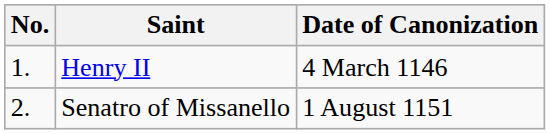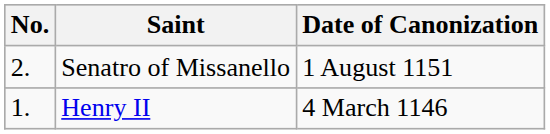 <table class="wikitable">
 <tr>
 <th>No.</th>
 <th>Saint</th>
 <th>Date of Canonization</th>
 </tr>
 <tr>
+<td>2.</td>
+<td>Senatro of Missanello</td>
+<td>1 August 1151</td>
+</tr>
+<tr>
 <td>1.</td>
 <td><a href='#'>Henry II</a></td>
 <td>4 March 1146</td>
 </tr>
-<tr>
-<td>2.</td>
-<td>Senatro of Missanello</td>
-<td>1 August 1151</td>
-</tr>
 </table>
